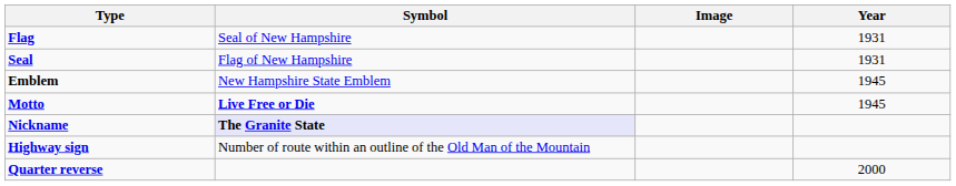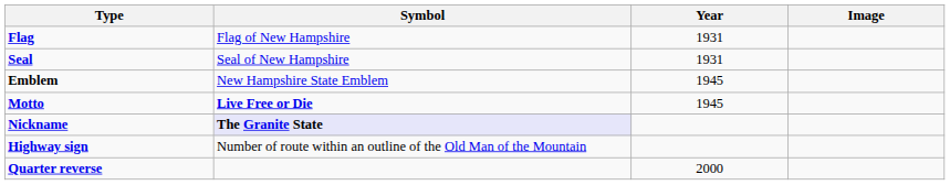 <table class="wikitable">
 <tr>
 <th width="20%">Type</th>
 <th width="40%">Symbol</th>
+<th width="15%">Year</th>
 <th width="15%">Image</th>
-<th width="15%">Year</th>
 </tr>
 <tr>
 <td><strong><a href='#'>Flag</a></strong></td>
-<td><a href='#'>Seal of New Hampshire</a></td>
+<td><a href='#'>Flag of New Hampshire</a></td>
+<td align="center">1931</td>
 <td align="center"></td>
-<td align="center">1931</td>
 </tr>
 <tr>
 <td><strong><a href='#'>Seal</a></strong></td>
-<td><a href='#'>Flag of New Hampshire</a></td>
+<td><a href='#'>Seal of New Hampshire</a></td>
+<td align="center">1931</td>
 <td align="center"></td>
-<td align="center">1931</td>
 </tr>
 <tr>
 <td><strong>Emblem</strong></td>
 <td><a href='#'>New Hampshire State Emblem</a></td>
+<td align="center">1945</td>
 <td align="center"></td>
-<td align="center">1945</td>
 </tr>
 <tr>
 <td><strong><a href='#'>Motto</a></strong></td>
 <td><strong><a href='#'>Live Free or Die</a></strong></td>
+<td align="center">1945</td>
 <td align="center"></td>
-<td align="center">1945</td>
 </tr>
 <tr>
 <td><strong><a href='#'>Nickname</a></strong></td>
 <td style="background: lavender;"><strong>The <a href='#'>Granite</a> State</strong></td>
 <td align="center"></td>
 <td align="center"></td>
 </tr>
 <tr>
 <td><strong><a href='#'>Highway sign</a></strong></td>
 <td>Number of route within an outline of the <a href='#'>Old Man of the Mountain</a></td>
+<td></td>
 <td align="center"></td>
-<td></td>
 </tr>
 <tr>
 <td><strong><a href='#'>Quarter reverse</a></strong></td>
 <td></td>
+<td align="center">2000</td>
 <td align="center"></td>
-<td align="center">2000</td>
 </tr>
 </table>
